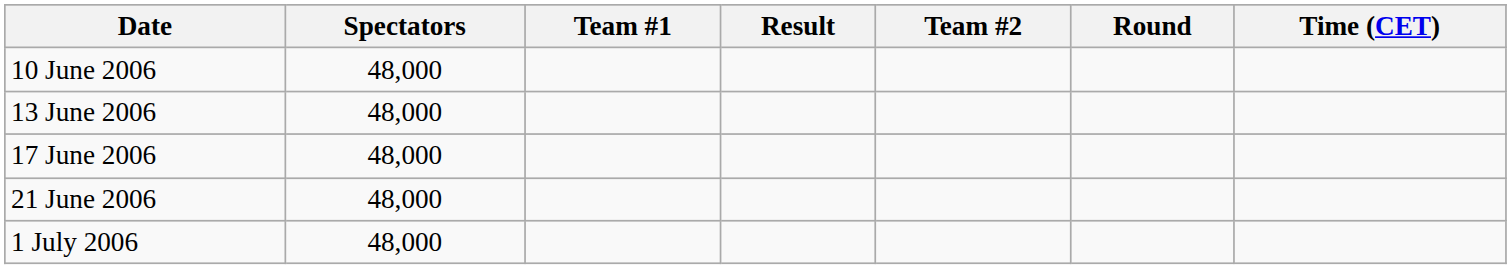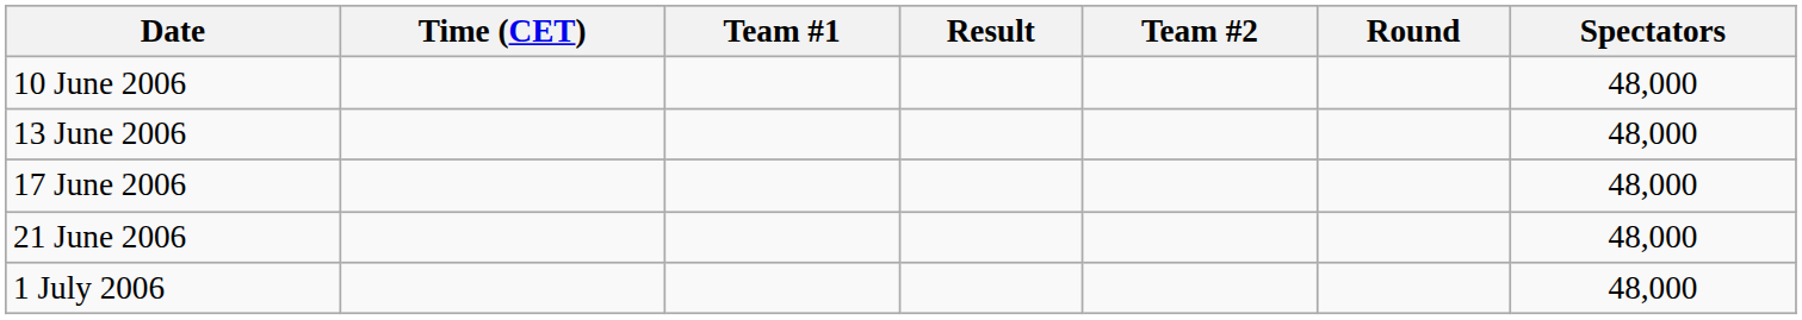 <table class="wikitable" style="text-align: left;;" width="100%">
 <tr>
 <th>Date</th>
-<th>Spectators</th>
+<th>Time (<a href='#'>CET</a>)</th>
 <th>Team #1</th>
 <th>Result</th>
 <th>Team #2</th>
 <th>Round</th>
-<th>Time (<a href='#'>CET</a>)</th>
+<th>Spectators</th>
 </tr>
 <tr>
 <td>10 June 2006</td>
-<td style="text-align:center;">48,000</td>
+<td></td>
 <td align=right></td>
 <td style="text-align:center;"></td>
 <td></td>
 <td></td>
-<td></td>
+<td style="text-align:center;">48,000</td>
 </tr>
 <tr>
 <td>13 June 2006</td>
-<td style="text-align:center;">48,000</td>
+<td></td>
 <td align=right></td>
 <td style="text-align:center;"></td>
 <td></td>
 <td></td>
-<td></td>
+<td style="text-align:center;">48,000</td>
 </tr>
 <tr>
 <td>17 June 2006</td>
-<td style="text-align:center;">48,000</td>
+<td></td>
 <td align=right></td>
 <td style="text-align:center;"></td>
 <td></td>
 <td></td>
-<td></td>
+<td style="text-align:center;">48,000</td>
 </tr>
 <tr>
 <td>21 June 2006</td>
-<td style="text-align:center;">48,000</td>
+<td></td>
 <td align=right></td>
 <td style="text-align:center;"></td>
 <td></td>
 <td></td>
-<td></td>
+<td style="text-align:center;">48,000</td>
 </tr>
 <tr>
 <td>1 July 2006</td>
-<td style="text-align:center;">48,000</td>
+<td></td>
 <td align=right></td>
 <td style="text-align:center;"></td>
 <td></td>
 <td></td>
-<td></td>
+<td style="text-align:center;">48,000</td>
 </tr>
 </table>
